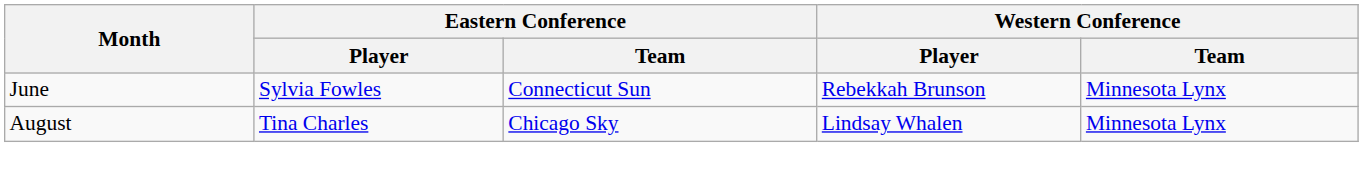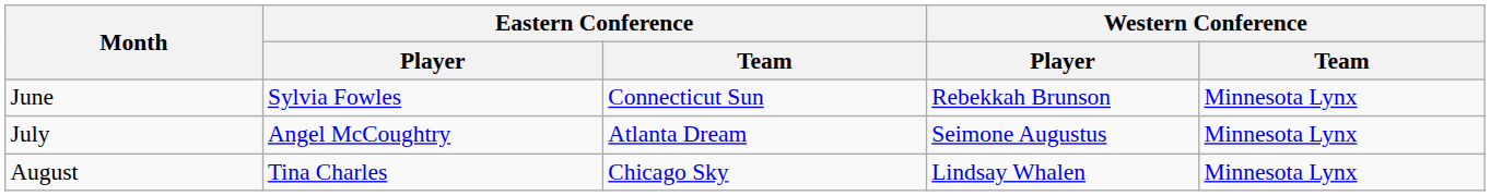 <table class="wikitable" style="width: 80%">
 <tr>
 <th rowspan=2 width=60>Month</th>
 <th colspan=2 width=120>Eastern Conference</th>
 <th colspan=2 width=120>Western Conference</th>
 </tr>
 <tr>
 <th width=60>Player</th>
 <th width=60>Team</th>
 <th width=60>Player</th>
 <th width=60>Team</th>
 </tr>
 <tr>
 <td>June</td>
 <td><a href='#'>Sylvia Fowles</a></td>
 <td><a href='#'>Connecticut Sun</a></td>
 <td><a href='#'>Rebekkah Brunson</a></td>
 <td><a href='#'>Minnesota Lynx</a></td>
 </tr>
 <tr>
+<td>July</td>
+<td><a href='#'>Angel McCoughtry</a></td>
+<td><a href='#'>Atlanta Dream</a></td>
+<td><a href='#'>Seimone Augustus</a></td>
+<td><a href='#'>Minnesota Lynx</a></td>
+</tr>
+<tr>
 <td>August</td>
 <td><a href='#'>Tina Charles</a></td>
 <td><a href='#'>Chicago Sky</a></td>
 <td><a href='#'>Lindsay Whalen</a></td>
 <td><a href='#'>Minnesota Lynx</a></td>
 </tr>
 </table>
